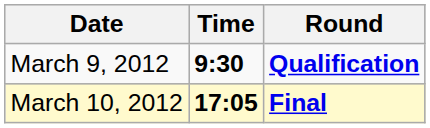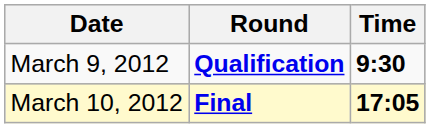 <table class="wikitable">
 <tr>
 <th>Date</th>
+<th>Round</th>
 <th>Time</th>
-<th>Round</th>
 </tr>
 <tr>
 <td>March 9, 2012</td>
+<td><strong><a href='#'>Qualification</a></strong></td>
 <td><strong>9:30</strong></td>
-<td><strong><a href='#'>Qualification</a></strong></td>
 </tr>
 <tr style=background:lemonchiffon>
 <td>March 10, 2012</td>
+<td><strong><a href='#'>Final</a></strong></td>
 <td><strong>17:05</strong></td>
-<td><strong><a href='#'>Final</a></strong></td>
 </tr>
 </table>
